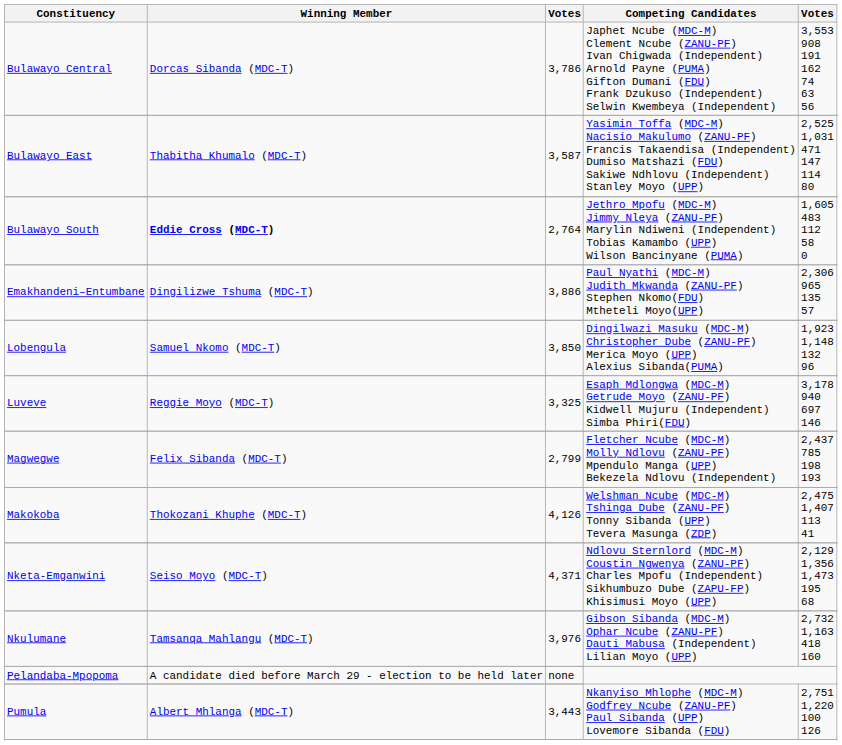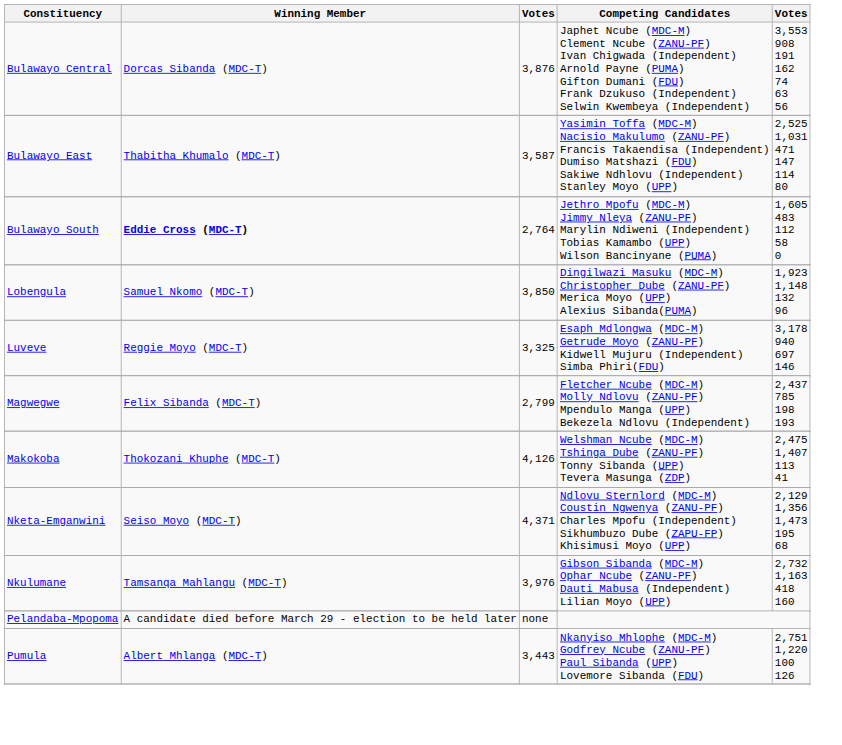 <table class="wikitable table">
 <tr>
 <th>Constituency</th>
 <th>Winning Member</th>
 <th>Votes</th>
 <th>Competing Candidates</th>
 <th>Votes</th>
 </tr>
 <tr>
 <td><a href='#'>Bulawayo Central</a></td>
 <td><a href='#'>Dorcas Sibanda</a> (<a href='#'>MDC-T</a>)</td>
-<td>3,786</td>
+<td>3,876</td>
 <td>Japhet Ncube (<a href='#'>MDC-M</a>)<br>Clement Ncube (<a href='#'>ZANU-PF</a>)<br>Ivan Chigwada (Independent)<br>Arnold Payne (<a href='#'>PUMA</a>)<br>Gifton Dumani (<a href='#'>FDU</a>)<br>Frank Dzukuso (Independent)<br>Selwin Kwembeya (Independent)</td>
 <td>3,553<br>908<br>191<br>162<br>74<br>63<br>56</td>
 </tr>
 <tr>
 </tr>
 <tr>
 <td><a href='#'>Bulawayo East</a></td>
 <td><a href='#'>Thabitha Khumalo</a> (<a href='#'>MDC-T</a>)</td>
 <td>3,587</td>
 <td><a href='#'>Yasimin Toffa</a> (<a href='#'>MDC-M</a>)<br><a href='#'>Nacisio Makulumo</a> (<a href='#'>ZANU-PF</a>)<br>Francis Takaendisa (Independent)<br>Dumiso Matshazi (<a href='#'>FDU</a>)<br>Sakiwe Ndhlovu (Independent)<br>Stanley Moyo (<a href='#'>UPP</a>)</td>
 <td>2,525<br>1,031<br>471<br>147<br>114<br>80</td>
 </tr>
 <tr>
 </tr>
 <tr>
 <td><a href='#'>Bulawayo South</a></td>
 <td><strong><a href='#'>Eddie Cross</a> (<a href='#'>MDC-T</a>)</strong></td>
 <td>2,764</td>
 <td><a href='#'>Jethro Mpofu</a> (<a href='#'>MDC-M</a>)<br><a href='#'>Jimmy Nleya</a> (<a href='#'>ZANU-PF</a>)<br>Marylin Ndiweni (Independent)<br>Tobias Kamambo (<a href='#'>UPP</a>)<br>Wilson Bancinyane (<a href='#'>PUMA</a>)</td>
 <td>1,605<br>483<br>112<br>58<br>0</td>
 </tr>
 <tr>
-</tr>
-<tr>
-<td><a href='#'>Emakhandeni–Entumbane</a></td>
-<td><a href='#'>Dingilizwe Tshuma</a> (<a href='#'>MDC-T</a>)</td>
-<td>3,886</td>
-<td><a href='#'>Paul Nyathi</a> (<a href='#'>MDC-M</a>)<br><a href='#'>Judith Mkwanda</a> (<a href='#'>ZANU-PF</a>)<br>Stephen Nkomo(<a href='#'>FDU</a>)<br>Mtheteli Moyo(<a href='#'>UPP</a>)</td>
-<td>2,306<br>965<br>135<br>57</td>
 </tr>
 <tr>
 </tr>
 <tr>
 <td><a href='#'>Lobengula</a></td>
 <td><a href='#'>Samuel Nkomo</a> (<a href='#'>MDC-T</a>)</td>
 <td>3,850</td>
 <td><a href='#'>Dingilwazi Masuku</a> (<a href='#'>MDC-M</a>)<br><a href='#'>Christopher Dube</a> (<a href='#'>ZANU-PF</a>)<br>Merica Moyo (<a href='#'>UPP</a>)<br>Alexius Sibanda(<a href='#'>PUMA</a>)</td>
 <td>1,923<br>1,148<br>132<br>96</td>
 </tr>
 <tr>
 </tr>
 <tr>
 <td><a href='#'>Luveve</a></td>
 <td><a href='#'>Reggie Moyo</a> (<a href='#'>MDC-T</a>)</td>
 <td>3,325</td>
 <td><a href='#'>Esaph Mdlongwa</a> (<a href='#'>MDC-M</a>)<br><a href='#'>Getrude Moyo</a> (<a href='#'>ZANU-PF</a>)<br>Kidwell Mujuru (Independent)<br>Simba Phiri(<a href='#'>FDU</a>)</td>
 <td>3,178<br>940<br>697<br>146</td>
 </tr>
 <tr>
 </tr>
 <tr>
 <td><a href='#'>Magwegwe</a></td>
 <td><a href='#'>Felix Sibanda</a> (<a href='#'>MDC-T</a>)</td>
 <td>2,799</td>
 <td><a href='#'>Fletcher Ncube</a> (<a href='#'>MDC-M</a>)<br><a href='#'>Molly Ndlovu</a> (<a href='#'>ZANU-PF</a>)<br>Mpendulo Manga (<a href='#'>UPP</a>)<br>Bekezela Ndlovu (Independent)</td>
 <td>2,437<br>785<br>198<br>193</td>
 </tr>
 <tr>
 </tr>
 <tr>
 <td><a href='#'>Makokoba</a></td>
 <td><a href='#'>Thokozani Khuphe</a> (<a href='#'>MDC-T</a>)</td>
 <td>4,126</td>
 <td><a href='#'>Welshman Ncube</a> (<a href='#'>MDC-M</a>)<br><a href='#'>Tshinga Dube</a> (<a href='#'>ZANU-PF</a>)<br>Tonny Sibanda (<a href='#'>UPP</a>)<br>Tevera Masunga (<a href='#'>ZDP</a>)</td>
 <td>2,475<br>1,407<br>113<br>41</td>
 </tr>
 <tr>
 </tr>
 <tr>
 <td><a href='#'>Nketa-Emganwini</a></td>
 <td><a href='#'>Seiso Moyo</a> (<a href='#'>MDC-T</a>)</td>
 <td>4,371</td>
 <td><a href='#'>Ndlovu Sternlord</a> (<a href='#'>MDC-M</a>)<br><a href='#'>Coustin Ngwenya</a> (<a href='#'>ZANU-PF</a>)<br>Charles Mpofu (Independent)<br>Sikhumbuzo Dube (<a href='#'>ZAPU-FP</a>)<br>Khisimusi Moyo (<a href='#'>UPP</a>)</td>
 <td>2,129<br>1,356<br>1,473<br>195<br>68</td>
 </tr>
 <tr>
 </tr>
 <tr>
 <td><a href='#'>Nkulumane</a></td>
 <td><a href='#'>Tamsanqa Mahlangu</a> (<a href='#'>MDC-T</a>)</td>
 <td>3,976</td>
 <td><a href='#'>Gibson Sibanda</a> (<a href='#'>MDC-M</a>)<br><a href='#'>Ophar Ncube</a> (<a href='#'>ZANU-PF</a>)<br><a href='#'>Dauti Mabusa</a> (Independent)<br>Lilian Moyo (<a href='#'>UPP</a>)</td>
 <td>2,732<br>1,163<br>418<br>160</td>
 </tr>
 <tr>
 </tr>
 <tr>
 <td><a href='#'>Pelandaba-Mpopoma</a></td>
 <td>A candidate died before March 29 - election to be held later</td>
 <td>none</td>
 </tr>
 <tr>
 </tr>
 <tr>
 <td><a href='#'>Pumula</a></td>
 <td><a href='#'>Albert Mhlanga</a> (<a href='#'>MDC-T</a>)</td>
 <td>3,443</td>
 <td><a href='#'>Nkanyiso Mhlophe</a> (<a href='#'>MDC-M</a>)<br><a href='#'>Godfrey Ncube</a> (<a href='#'>ZANU-PF</a>)<br><a href='#'>Paul Sibanda</a> (<a href='#'>UPP</a>)<br>Lovemore Sibanda (<a href='#'>FDU</a>)</td>
 <td>2,751<br>1,220<br>100<br>126</td>
 </tr>
 <tr>
 </tr>
 <tr>
 </tr>
 </table>
